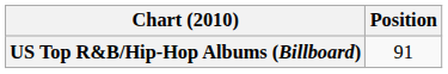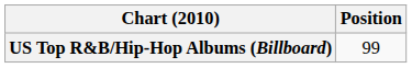 <table class="wikitable plainrowheaders">
 <tr>
 <th scope="col">Chart (2010)</th>
 <th scope="col">Position</th>
 </tr>
 <tr>
 <th scope="row">US Top R&B/Hip-Hop Albums (<em>Billboard</em>)</th>
-<td style="text-align:center">91</td>
+<td style="text-align:center">99</td>
 </tr>
 </table>
